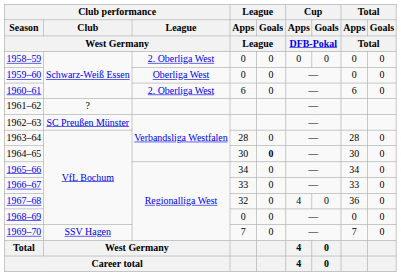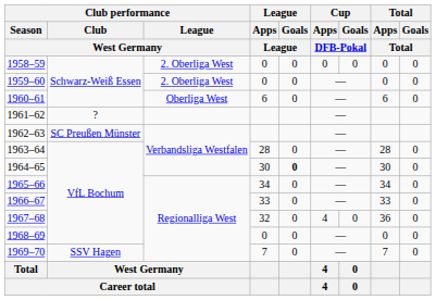 <table class="wikitable" style="text-align:center">
 <tr>
 <th colspan=3>Club performance</th>
 <th colspan=2>League</th>
 <th colspan=2>Cup</th>
 <th colspan=2>Total</th>
 </tr>
 <tr>
 <th>Season</th>
 <th>Club</th>
 <th>League</th>
 <th>Apps</th>
 <th>Goals</th>
 <th>Apps</th>
 <th>Goals</th>
 <th>Apps</th>
 <th>Goals</th>
 </tr>
 <tr>
 <th colspan=3>West Germany</th>
 <th colspan=2>League</th>
 <th colspan=2><a href='#'>DFB-Pokal</a></th>
 <th colspan=2>Total</th>
 </tr>
 <tr>
 <td><a href='#'>1958–59</a></td>
 <td rowspan="3"><a href='#'>Schwarz-Weiß Essen</a></td>
 <td><a href='#'>2. Oberliga West</a></td>
 <td>0</td>
 <td>0</td>
 <td>0</td>
 <td>0</td>
 <td>0</td>
 <td>0</td>
 </tr>
 <tr>
 <td><a href='#'>1959–60</a></td>
-<td><a href='#'>Oberliga West</a></td>
+<td><a href='#'>2. Oberliga West</a></td>
 <td>0</td>
 <td>0</td>
 <td colspan="2">—</td>
 <td>0</td>
 <td>0</td>
 </tr>
 <tr>
 <td><a href='#'>1960–61</a></td>
-<td><a href='#'>2. Oberliga West</a></td>
+<td><a href='#'>Oberliga West</a></td>
 <td>6</td>
 <td>0</td>
 <td colspan="2">—</td>
 <td>6</td>
 <td>0</td>
 </tr>
 <tr>
 <td>1961–62</td>
 <td>?</td>
 <td></td>
 <td></td>
 <td></td>
 <td colspan="2">—</td>
 <td></td>
 <td></td>
 </tr>
 <tr>
 <td>1962–63</td>
 <td><a href='#'>SC Preußen Münster</a></td>
 <td rowspan="3"><a href='#'>Verbandsliga Westfalen</a></td>
 <td></td>
 <td></td>
 <td colspan="2">—</td>
 <td></td>
 <td></td>
 </tr>
 <tr>
 <td>1963–64</td>
 <td rowspan="6"><a href='#'>VfL Bochum</a></td>
 <td>28</td>
 <td>0</td>
 <td colspan="2">—</td>
 <td>28</td>
 <td>0</td>
 </tr>
 <tr>
 <td>1964–65</td>
 <td>30</td>
 <td><strong>0</strong></td>
 <td colspan="2">—</td>
 <td>30</td>
 <td>0</td>
 </tr>
 <tr>
 <td><a href='#'>1965–66</a></td>
 <td rowspan="5"><a href='#'>Regionalliga West</a></td>
 <td>34</td>
 <td>0</td>
 <td colspan="2">—</td>
 <td>34</td>
 <td>0</td>
 </tr>
 <tr>
 <td><a href='#'>1966–67</a></td>
 <td>33</td>
 <td>0</td>
 <td colspan="2">—</td>
 <td>33</td>
 <td>0</td>
 </tr>
 <tr>
 <td><a href='#'>1967–68</a></td>
 <td>32</td>
 <td>0</td>
 <td>4</td>
 <td>0</td>
 <td>36</td>
 <td>0</td>
 </tr>
 <tr>
 <td><a href='#'>1968–69</a></td>
 <td>0</td>
 <td>0</td>
 <td colspan="2">—</td>
 <td>0</td>
 <td>0</td>
 </tr>
 <tr>
 <td><a href='#'>1969–70</a></td>
 <td><a href='#'>SSV Hagen</a></td>
 <td>7</td>
 <td>0</td>
 <td colspan="2">—</td>
 <td>7</td>
 <td>0</td>
 </tr>
 <tr>
 <th rowspan=1>Total</th>
 <th colspan=2>West Germany</th>
 <th></th>
 <th></th>
 <th>4</th>
 <th>0</th>
 <th></th>
 <th></th>
 </tr>
 <tr>
 <th colspan=3>Career total</th>
 <th></th>
 <th></th>
 <th>4</th>
 <th>0</th>
 <th></th>
 <th></th>
 </tr>
 </table>
